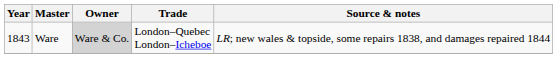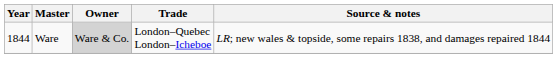 <table class=" wikitable">
 <tr>
 <th>Year</th>
 <th>Master</th>
 <th>Owner</th>
 <th>Trade</th>
 <th>Source & notes</th>
 </tr>
 <tr>
-<td>1843</td>
+<td>1844</td>
 <td>Ware</td>
 <td style="background: lightgrey;">Ware & Co.</td>
 <td>London–Quebec<br>London–<a href='#'>Icheboe</a></td>
 <td><em>LR</em>; new wales & topside, some repairs 1838, and damages repaired 1844</td>
 </tr>
 <tr>
 </tr>
 </table>
